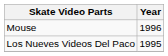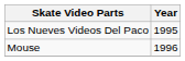 <table class="wikitable">
 <tr>
 <th>Skate Video Parts</th>
 <th>Year</th>
 </tr>
 <tr>
+<td>Los Nueves Videos Del Paco</td>
+<td>1995</td>
+</tr>
+<tr>
 <td>Mouse</td>
 <td>1996</td>
 </tr>
 <tr>
-<td>Los Nueves Videos Del Paco</td>
-<td>1995</td>
-</tr>
-<tr>
 </tr>
 </table>
